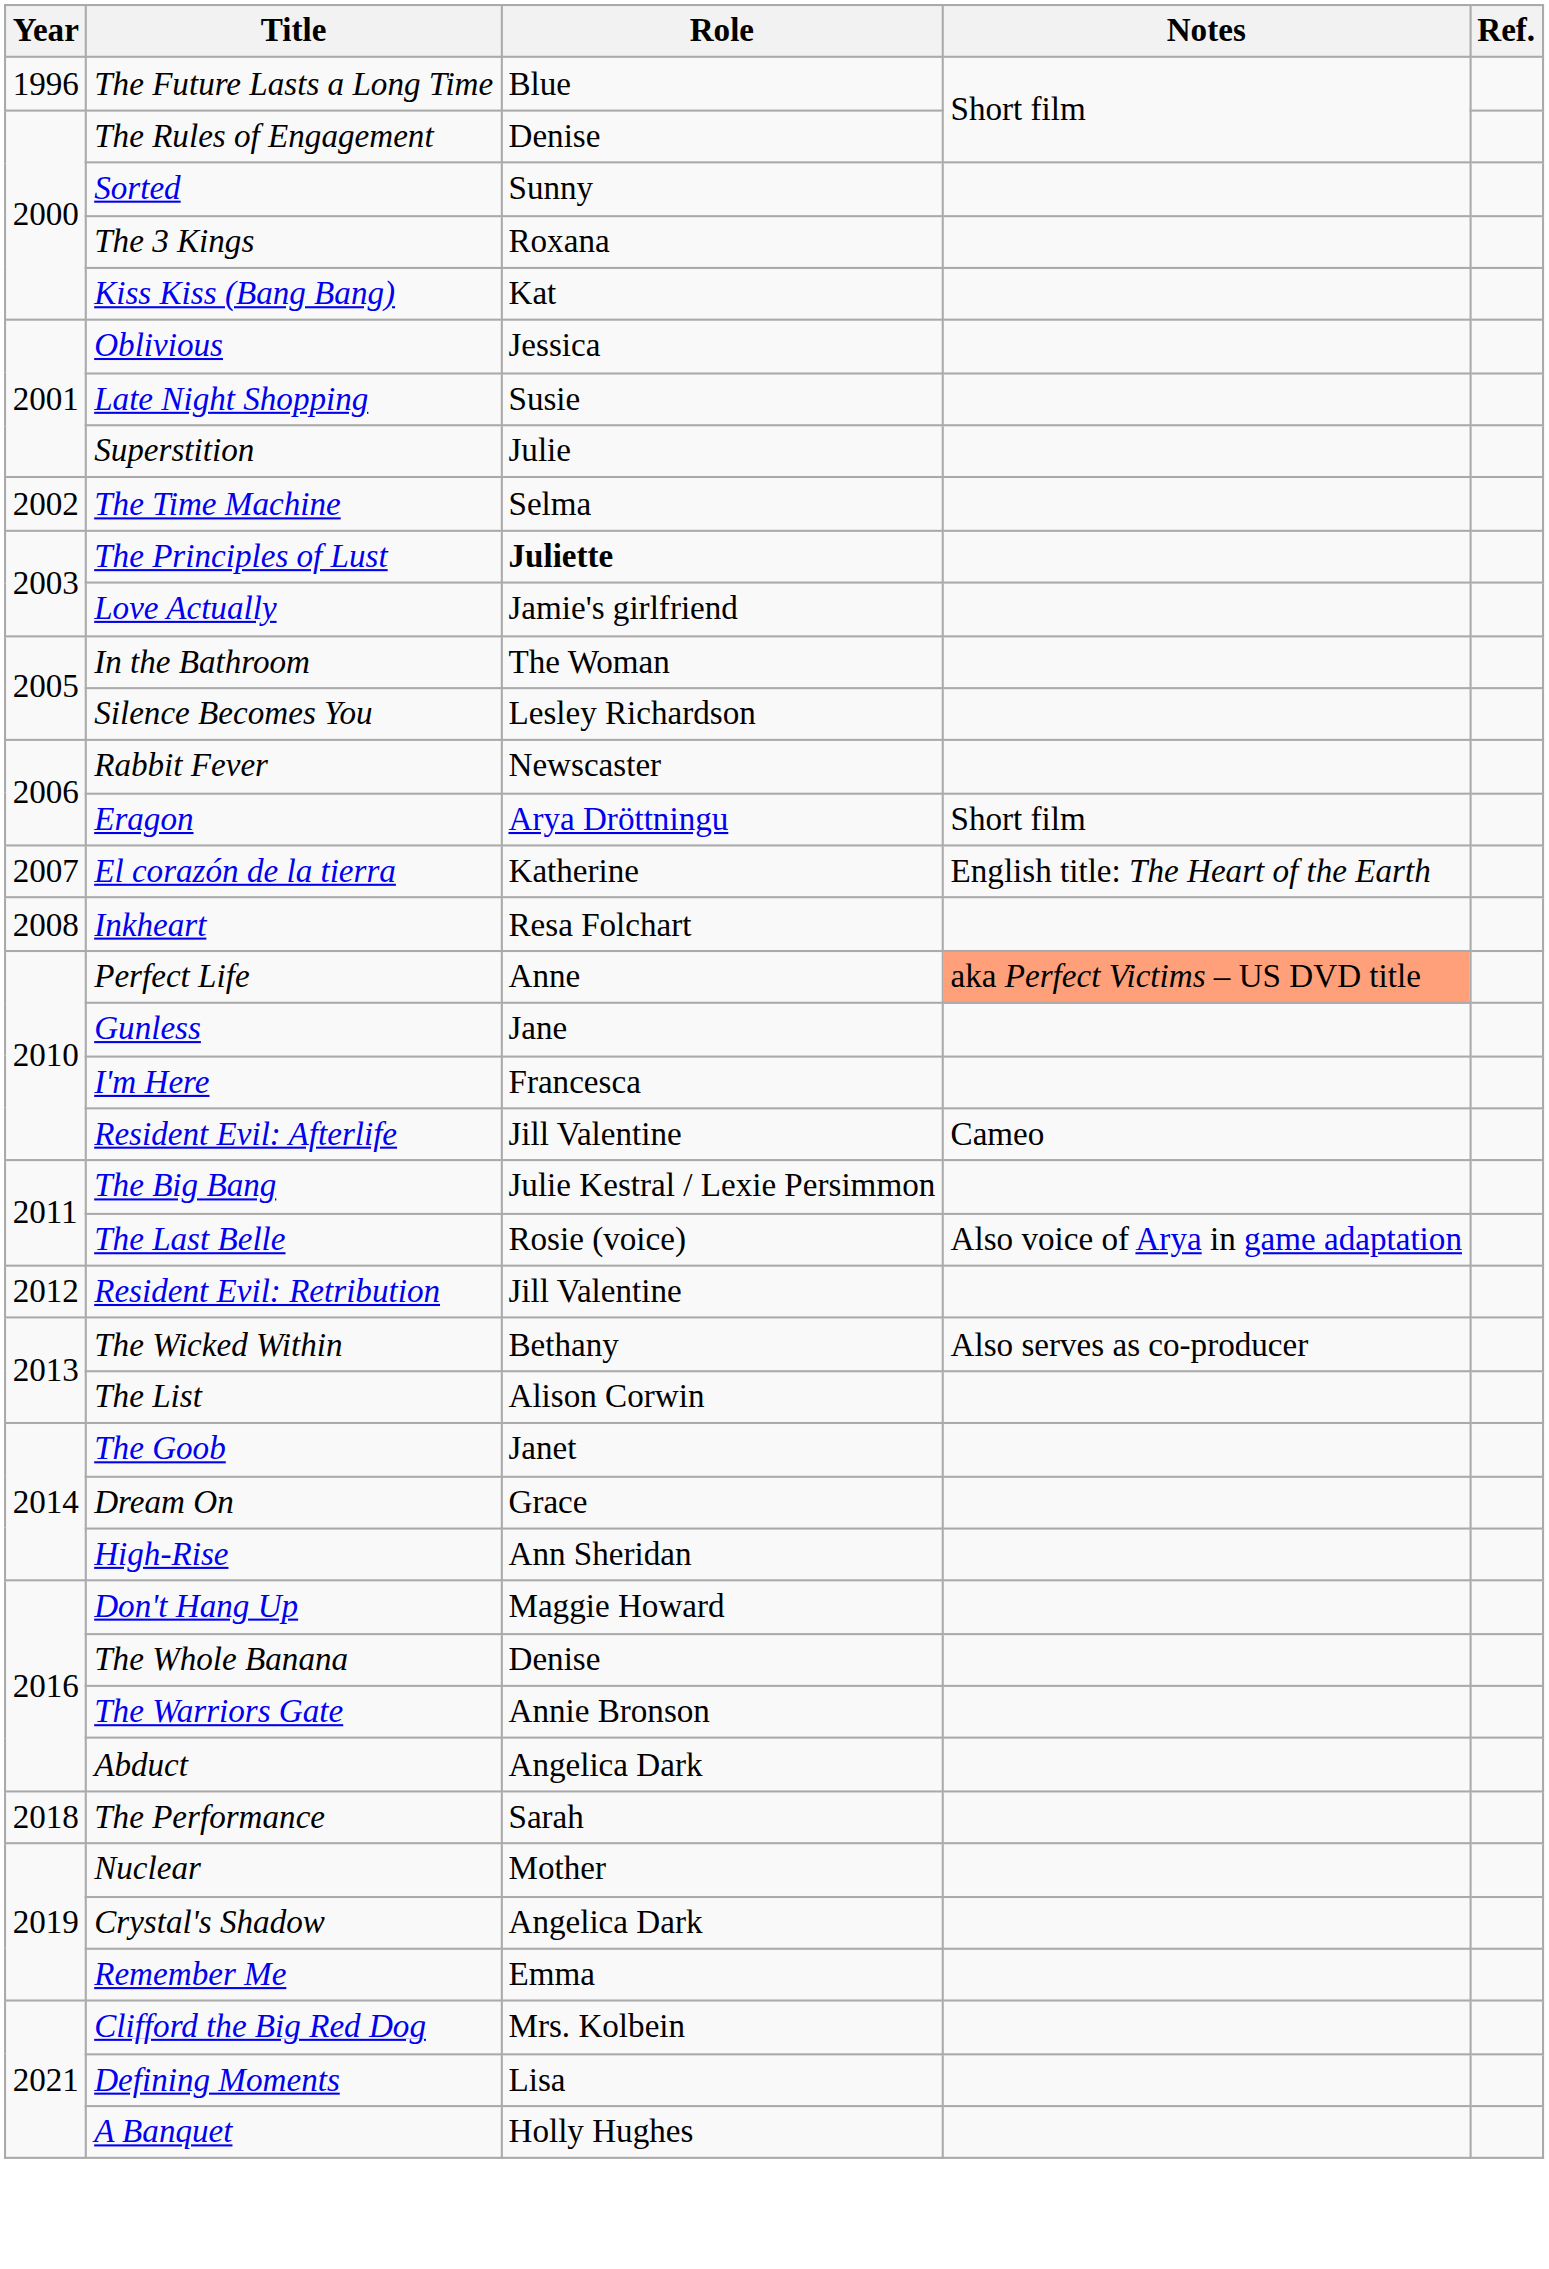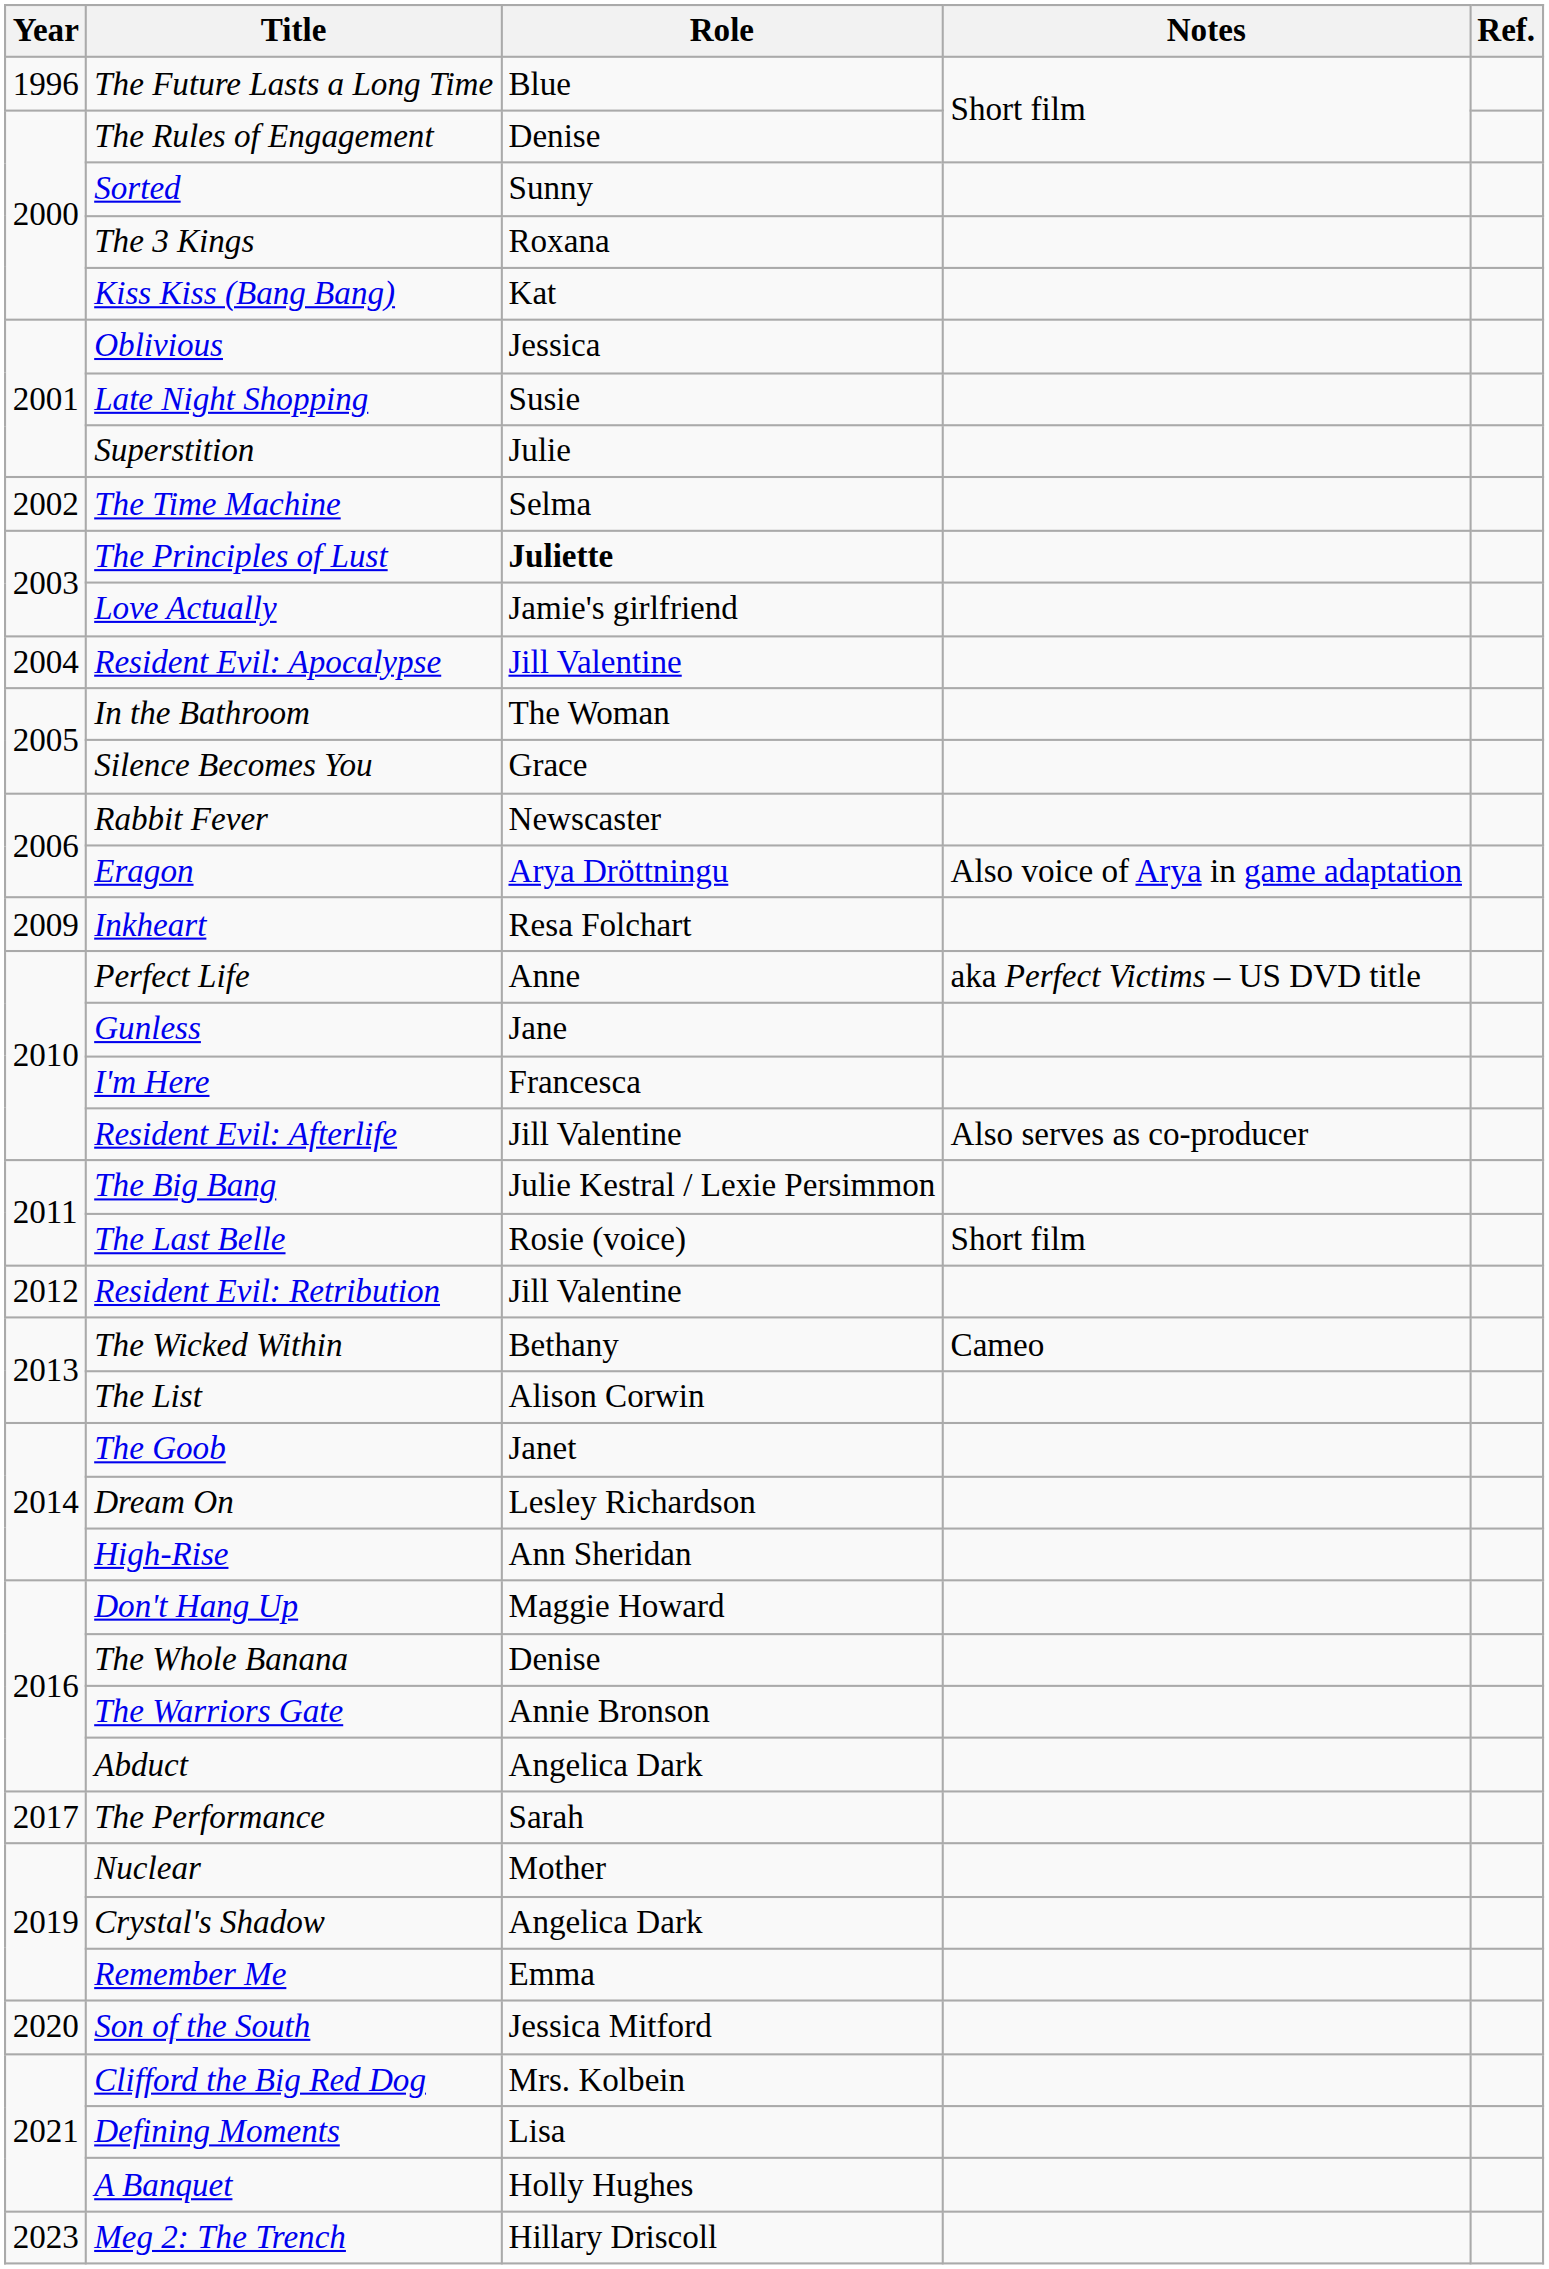 <table class="wikitable sortable">
 <tr>
 <th>Year</th>
 <th>Title</th>
 <th>Role</th>
 <th class="unsortable">Notes</th>
 <th class="unsortable">Ref.</th>
 </tr>
 <tr>
 <td>1996</td>
 <td><em>The Future Lasts a Long Time</em></td>
 <td>Blue</td>
 <td rowspan="2">Short film</td>
 <td></td>
 </tr>
 <tr>
 <td rowspan="4">2000</td>
 <td><em>The Rules of Engagement</em></td>
 <td>Denise</td>
 <td></td>
 </tr>
 <tr>
 <td><em><a href='#'>Sorted</a></em></td>
 <td>Sunny</td>
 <td></td>
 <td></td>
 </tr>
 <tr>
 <td><em>The 3 Kings</em></td>
 <td>Roxana</td>
 <td></td>
 <td></td>
 </tr>
 <tr>
 <td><em><a href='#'>Kiss Kiss (Bang Bang)</a></em></td>
 <td>Kat</td>
 <td></td>
 <td></td>
 </tr>
 <tr>
 <td rowspan="3">2001</td>
 <td><em><a href='#'>Oblivious</a></em></td>
 <td>Jessica</td>
 <td></td>
 <td></td>
 </tr>
 <tr>
 <td><em><a href='#'>Late Night Shopping</a></em></td>
 <td>Susie</td>
 <td></td>
 <td></td>
 </tr>
 <tr>
 <td><em>Superstition</em></td>
 <td>Julie</td>
 <td></td>
 <td></td>
 </tr>
 <tr>
 <td>2002</td>
 <td><em><a href='#'>The Time Machine</a></em></td>
 <td>Selma</td>
 <td></td>
 <td></td>
 </tr>
 <tr>
 <td rowspan="2">2003</td>
 <td><em><a href='#'>The Principles of Lust</a></em></td>
 <td><strong>Juliette</strong></td>
 <td></td>
 <td></td>
 </tr>
 <tr>
 <td><em><a href='#'>Love Actually</a></em></td>
 <td>Jamie's girlfriend</td>
 <td></td>
 <td></td>
 </tr>
 <tr>
+<td>2004</td>
+<td><em><a href='#'>Resident Evil: Apocalypse</a></em></td>
+<td><a href='#'>Jill Valentine</a></td>
+<td></td>
+<td></td>
+</tr>
+<tr>
 <td rowspan="2">2005</td>
 <td><em>In the Bathroom</em></td>
 <td>The Woman</td>
 <td></td>
 <td></td>
 </tr>
 <tr>
 <td><em>Silence Becomes You</em></td>
-<td>Lesley Richardson</td>
+<td>Grace</td>
 <td></td>
 <td></td>
 </tr>
 <tr>
 <td rowspan="2">2006</td>
 <td><em>Rabbit Fever</em></td>
 <td>Newscaster</td>
 <td></td>
 <td></td>
 </tr>
 <tr>
 <td><em><a href='#'>Eragon</a></em></td>
 <td><a href='#'>Arya Dröttningu</a></td>
-<td>Short film</td>
+<td>Also voice of <a href='#'>Arya</a> in <a href='#'>game adaptation</a></td>
 <td></td>
 </tr>
 <tr>
-<td>2007</td>
-<td><em><a href='#'>El corazón de la tierra</a></em></td>
-<td>Katherine</td>
-<td>English title: <em>The Heart of the Earth</em></td>
-<td></td>
-</tr>
-<tr>
-<td>2008</td>
+<td>2009</td>
 <td><em><a href='#'>Inkheart</a></em></td>
 <td>Resa Folchart</td>
 <td></td>
 <td></td>
 </tr>
 <tr>
 <td rowspan="4">2010</td>
 <td><em>Perfect Life</em></td>
 <td>Anne</td>
-<td style="background: lightsalmon;">aka <em>Perfect Victims</em> – US DVD title</td>
+<td>aka <em>Perfect Victims</em> – US DVD title</td>
 <td></td>
 </tr>
 <tr>
 <td><em><a href='#'>Gunless</a></em></td>
 <td>Jane</td>
 <td></td>
 <td></td>
 </tr>
 <tr>
 <td><em><a href='#'>I'm Here</a></em></td>
 <td>Francesca</td>
 <td></td>
 <td></td>
 </tr>
 <tr>
 <td><em><a href='#'>Resident Evil: Afterlife</a></em></td>
 <td>Jill Valentine</td>
-<td>Cameo</td>
+<td>Also serves as co-producer</td>
 <td></td>
 </tr>
 <tr>
 <td rowspan="2">2011</td>
 <td><em><a href='#'>The Big Bang</a></em></td>
 <td>Julie Kestral / Lexie Persimmon</td>
 <td></td>
 <td></td>
 </tr>
 <tr>
 <td><em><a href='#'>The Last Belle</a></em></td>
 <td>Rosie (voice)</td>
-<td>Also voice of <a href='#'>Arya</a> in <a href='#'>game adaptation</a></td>
+<td>Short film</td>
 <td></td>
 </tr>
 <tr>
 <td>2012</td>
 <td><em><a href='#'>Resident Evil: Retribution</a></em></td>
 <td>Jill Valentine</td>
 <td></td>
 <td></td>
 </tr>
 <tr>
 <td rowspan="2">2013</td>
 <td><em>The Wicked Within</em></td>
 <td>Bethany</td>
-<td>Also serves as co-producer</td>
+<td>Cameo</td>
 <td></td>
 </tr>
 <tr>
 <td><em>The List</em></td>
 <td>Alison Corwin</td>
 <td></td>
 <td></td>
 </tr>
 <tr>
 <td rowspan="3">2014</td>
 <td><em><a href='#'>The Goob</a></em></td>
 <td>Janet</td>
 <td></td>
 <td></td>
 </tr>
 <tr>
 <td><em>Dream On</em></td>
-<td>Grace</td>
+<td>Lesley Richardson</td>
 <td></td>
 <td></td>
 </tr>
 <tr>
 <td><em><a href='#'>High-Rise</a></em></td>
 <td>Ann Sheridan</td>
 <td></td>
 <td></td>
 </tr>
 <tr>
 <td rowspan="4">2016</td>
 <td><em><a href='#'>Don't Hang Up</a></em></td>
 <td>Maggie Howard</td>
 <td></td>
 <td></td>
 </tr>
 <tr>
 <td><em>The Whole Banana</em></td>
 <td>Denise</td>
 <td></td>
 <td></td>
 </tr>
 <tr>
 <td><em><a href='#'>The Warriors Gate</a></em></td>
 <td>Annie Bronson</td>
 <td></td>
 <td></td>
 </tr>
 <tr>
 <td><em>Abduct</em></td>
 <td>Angelica Dark</td>
 <td></td>
 <td></td>
 </tr>
 <tr>
-<td>2018</td>
+<td>2017</td>
 <td><em>The Performance</em></td>
 <td>Sarah</td>
 <td></td>
 <td></td>
 </tr>
 <tr>
 <td rowspan="3">2019</td>
 <td><em>Nuclear</em></td>
 <td>Mother</td>
 <td></td>
 <td></td>
 </tr>
 <tr>
 <td><em>Crystal's Shadow</em></td>
 <td>Angelica Dark</td>
 <td></td>
 <td></td>
 </tr>
 <tr>
 <td><em><a href='#'>Remember Me</a></em></td>
 <td>Emma</td>
 <td></td>
 <td></td>
 </tr>
 <tr>
+<td>2020</td>
+<td><em><a href='#'>Son of the South</a></em></td>
+<td>Jessica Mitford</td>
+<td></td>
+<td></td>
+</tr>
+<tr>
 <td rowspan="3">2021</td>
 <td><em><a href='#'>Clifford the Big Red Dog</a></em></td>
 <td>Mrs. Kolbein</td>
 <td></td>
 <td></td>
 </tr>
 <tr>
 <td><em><a href='#'>Defining Moments</a></em></td>
 <td>Lisa</td>
 <td></td>
 <td></td>
 </tr>
 <tr>
 <td><em><a href='#'>A Banquet</a></em></td>
 <td>Holly Hughes</td>
 <td></td>
 <td></td>
 </tr>
+<tr>
+<td>2023</td>
+<td><em><a href='#'>Meg 2: The Trench</a></em></td>
+<td>Hillary Driscoll</td>
+<td></td>
+<td></td>
+</tr>
 </table>
